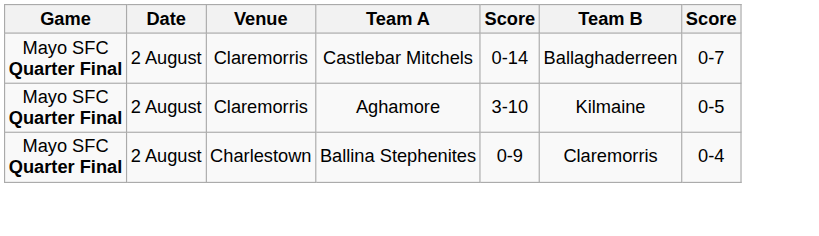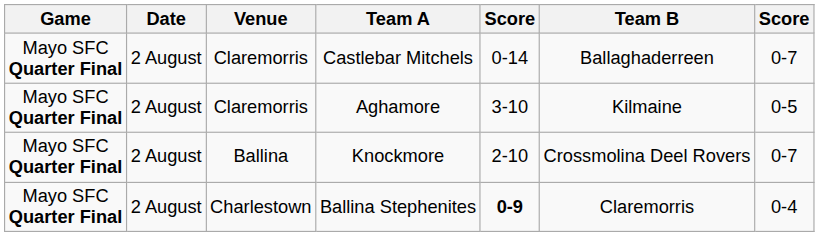 <table class="wikitable">
 <tr>
 <th>Game</th>
 <th>Date</th>
 <th>Venue</th>
 <th>Team A</th>
 <th>Score</th>
 <th>Team B</th>
 <th>Score</th>
 </tr>
 <tr align="center">
 <td>Mayo SFC<br><strong>Quarter Final</strong></td>
 <td>2 August</td>
 <td>Claremorris</td>
 <td>Castlebar Mitchels</td>
 <td>0-14</td>
 <td>Ballaghaderreen</td>
 <td>0-7</td>
 </tr>
 <tr align="center">
 <td>Mayo SFC<br><strong>Quarter Final</strong></td>
 <td>2 August</td>
 <td>Claremorris</td>
 <td>Aghamore</td>
 <td>3-10</td>
 <td>Kilmaine</td>
 <td>0-5</td>
 </tr>
 <tr align="center">
 <td>Mayo SFC<br><strong>Quarter Final</strong></td>
 <td>2 August</td>
+<td>Ballina</td>
+<td>Knockmore</td>
+<td>2-10</td>
+<td>Crossmolina Deel Rovers</td>
+<td>0-7</td>
+</tr>
+<tr align="center">
+<td>Mayo SFC<br><strong>Quarter Final</strong></td>
+<td>2 August</td>
 <td>Charlestown</td>
 <td>Ballina Stephenites</td>
-<td>0-9</td>
+<td><strong>0-9</strong></td>
 <td>Claremorris</td>
 <td>0-4</td>
 </tr>
 </table>
